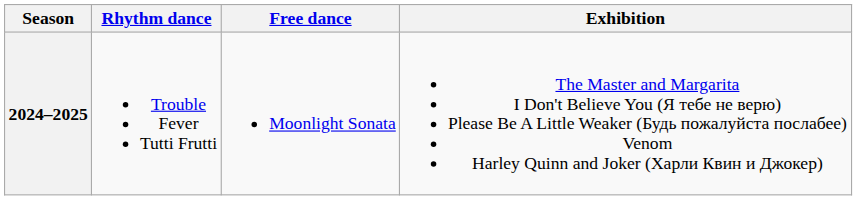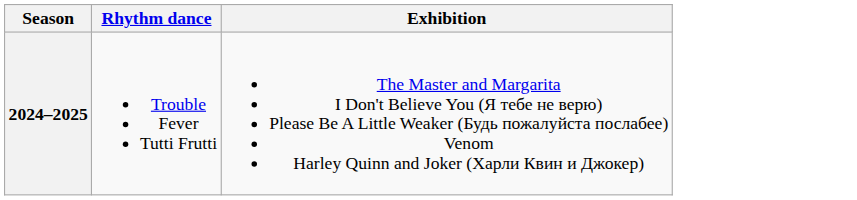 <table class=wikitable style=text-align:center>
 <tr>
 <th>Season</th>
 <th><a href='#'>Rhythm dance</a></th>
-<th><a href='#'>Free dance</a></th>
 <th>Exhibition</th>
 </tr>
 <tr>
 <th>2024–2025</th>
 <td><br><ul><li><a href='#'>Trouble</a></li><li>Fever<br> </li><li>Tutti Frutti<br> </li></ul></td>
-<td><br><ul><li><a href='#'>Moonlight Sonata</a></li></ul></td>
 <td><br><ul><li><a href='#'>The Master and Margarita</a><br> </li><li>I Don't Believe You (Я тебе не верю)<br> </li><li>Please Be A Little Weaker (Будь пожалуйста послабее)<br> </li><li>Venom</li><li>Harley Quinn and Joker (Харли Квин и Джокер)</li></ul></td>
 </tr>
 </table>
